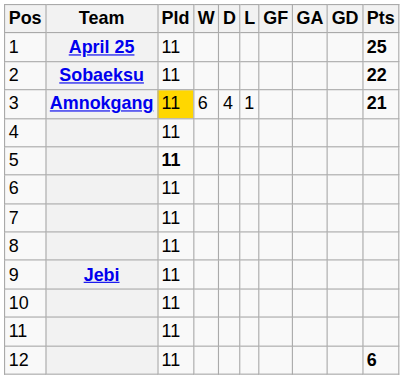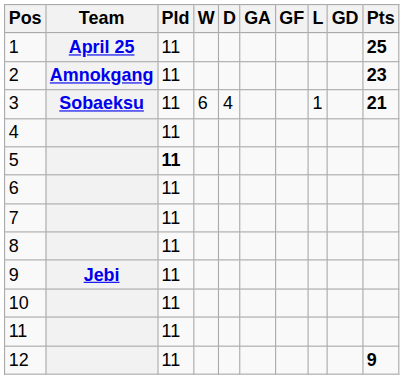 <table class="wikitable">
 <tr>
 <th>Pos</th>
 <th>Team</th>
 <th>Pld</th>
 <th>W</th>
 <th>D</th>
+<th>GA</th>
+<th>GF</th>
 <th>L</th>
-<th>GF</th>
-<th>GA</th>
 <th>GD</th>
 <th>Pts</th>
 </tr>
 <tr>
 <td>1</td>
 <th><a href='#'>April 25</a></th>
 <td>11</td>
 <td></td>
 <td></td>
 <td></td>
 <td></td>
 <td></td>
 <td></td>
 <td><strong>25</strong></td>
 </tr>
 <tr>
 <td>2</td>
-<th><a href='#'>Sobaeksu</a></th>
+<th><a href='#'>Amnokgang</a></th>
 <td>11</td>
 <td></td>
 <td></td>
 <td></td>
 <td></td>
 <td></td>
 <td></td>
-<td><strong>22</strong></td>
+<td><strong>23</strong></td>
 </tr>
 <tr>
 <td>3</td>
-<th><a href='#'>Amnokgang</a></th>
-<td style="background: gold;">11</td>
+<th><a href='#'>Sobaeksu</a></th>
+<td>11</td>
 <td>6</td>
 <td>4</td>
-<td>1</td>
 <td></td>
 <td></td>
+<td>1</td>
 <td></td>
 <td><strong>21</strong></td>
 </tr>
 <tr>
 <td>4</td>
 <th></th>
 <td>11</td>
 <td></td>
 <td></td>
 <td></td>
 <td></td>
 <td></td>
 <td></td>
 <td></td>
 </tr>
 <tr>
 <td>5</td>
 <th></th>
 <td><strong>11</strong></td>
 <td></td>
 <td></td>
 <td></td>
 <td></td>
 <td></td>
 <td></td>
 <td></td>
 </tr>
 <tr>
 <td>6</td>
 <th></th>
 <td>11</td>
 <td></td>
 <td></td>
 <td></td>
 <td></td>
 <td></td>
 <td></td>
 <td></td>
 </tr>
 <tr>
 <td>7</td>
 <th></th>
 <td>11</td>
 <td></td>
 <td></td>
 <td></td>
 <td></td>
 <td></td>
 <td></td>
 <td></td>
 </tr>
 <tr>
 <td>8</td>
 <th></th>
 <td>11</td>
 <td></td>
 <td></td>
 <td></td>
 <td></td>
 <td></td>
 <td></td>
 <td></td>
 </tr>
 <tr>
 <td>9</td>
 <th><a href='#'>Jebi</a></th>
 <td>11</td>
 <td></td>
 <td></td>
 <td></td>
 <td></td>
 <td></td>
 <td></td>
 <td></td>
 </tr>
 <tr>
 <td>10</td>
 <th></th>
 <td>11</td>
 <td></td>
 <td></td>
 <td></td>
 <td></td>
 <td></td>
 <td></td>
 <td></td>
 </tr>
 <tr>
 <td>11</td>
 <th></th>
 <td>11</td>
 <td></td>
 <td></td>
 <td></td>
 <td></td>
 <td></td>
 <td></td>
 <td></td>
 </tr>
 <tr>
 <td>12</td>
 <th></th>
 <td>11</td>
 <td></td>
 <td></td>
 <td></td>
 <td></td>
 <td></td>
 <td></td>
-<td><strong>6</strong></td>
+<td><strong>9</strong></td>
 </tr>
 </table>
